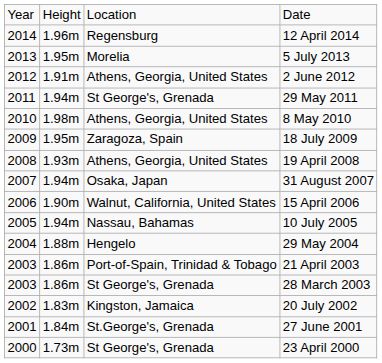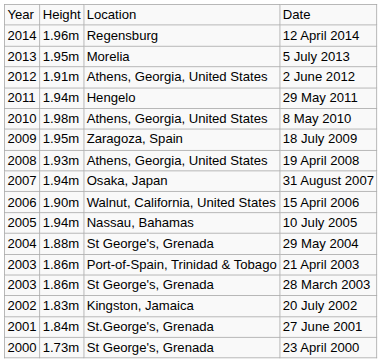 <table class=wikitable>
 <tr>
 <td>Year</td>
 <td>Height</td>
 <td>Location</td>
 <td>Date</td>
 </tr>
 <tr>
 <td>2014</td>
 <td>1.96m</td>
 <td>Regensburg</td>
 <td>12 April 2014</td>
 </tr>
 <tr>
 <td>2013</td>
 <td>1.95m</td>
 <td>Morelia</td>
 <td>5 July 2013</td>
 </tr>
 <tr>
 <td>2012</td>
 <td>1.91m</td>
 <td>Athens, Georgia, United States</td>
 <td>2 June 2012</td>
 </tr>
 <tr>
 <td>2011</td>
 <td>1.94m</td>
-<td>St George's, Grenada</td>
+<td>Hengelo</td>
 <td>29 May 2011</td>
 </tr>
 <tr>
 <td>2010</td>
 <td>1.98m</td>
 <td>Athens, Georgia, United States</td>
 <td>8 May 2010</td>
 </tr>
 <tr>
 <td>2009</td>
 <td>1.95m</td>
 <td>Zaragoza, Spain</td>
 <td>18 July 2009</td>
 </tr>
 <tr>
 <td>2008</td>
 <td>1.93m</td>
 <td>Athens, Georgia, United States</td>
 <td>19 April 2008</td>
 </tr>
 <tr>
 <td>2007</td>
 <td>1.94m</td>
 <td>Osaka, Japan</td>
 <td>31 August 2007</td>
 </tr>
 <tr>
 <td>2006</td>
 <td>1.90m</td>
 <td>Walnut, California, United States</td>
 <td>15 April 2006</td>
 </tr>
 <tr>
 <td>2005</td>
 <td>1.94m</td>
 <td>Nassau, Bahamas</td>
 <td>10 July 2005</td>
 </tr>
 <tr>
 <td>2004</td>
 <td>1.88m</td>
-<td>Hengelo</td>
+<td>St George's, Grenada</td>
 <td>29 May 2004</td>
 </tr>
 <tr>
 <td>2003</td>
 <td>1.86m</td>
 <td>Port-of-Spain, Trinidad & Tobago</td>
 <td>21 April 2003</td>
 </tr>
 <tr>
 <td>2003</td>
 <td>1.86m</td>
 <td>St George's, Grenada</td>
 <td>28 March 2003</td>
 </tr>
 <tr>
 <td>2002</td>
 <td>1.83m</td>
 <td>Kingston, Jamaica</td>
 <td>20 July 2002</td>
 </tr>
 <tr>
 <td>2001</td>
 <td>1.84m</td>
 <td>St.George's, Grenada</td>
 <td>27 June 2001</td>
 </tr>
 <tr>
 <td>2000</td>
 <td>1.73m</td>
 <td>St George's, Grenada</td>
 <td>23 April 2000</td>
 </tr>
 </table>
